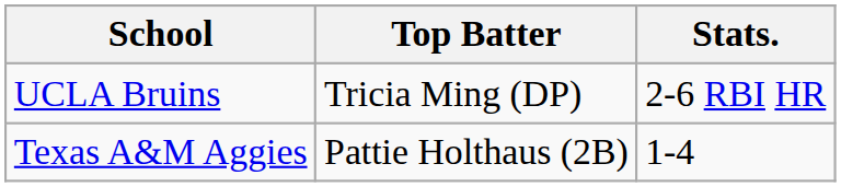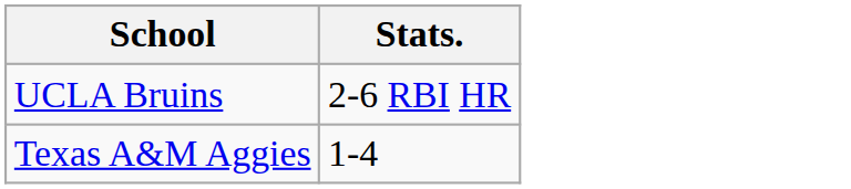 <table class="wikitable">
 <tr style="text-align:center; background:#f2f2f2;">
 <th>School</th>
-<th>Top Batter</th>
 <th>Stats.</th>
 </tr>
 <tr>
 <td><a href='#'>UCLA Bruins</a></td>
-<td>Tricia Ming (DP)</td>
 <td>2-6  <a href='#'>RBI</a>  <a href='#'>HR</a></td>
 </tr>
 <tr>
 <td><a href='#'>Texas A&M Aggies</a></td>
-<td>Pattie Holthaus (2B)</td>
 <td>1-4</td>
 </tr>
 </table>
